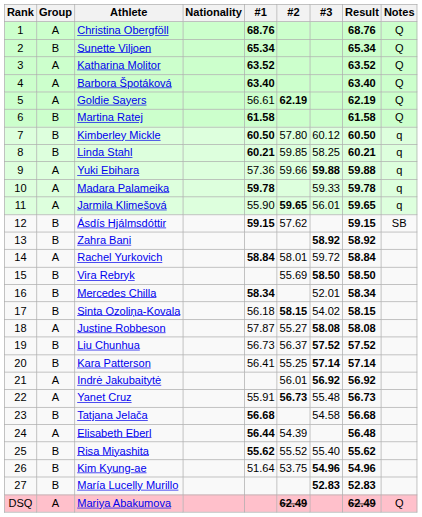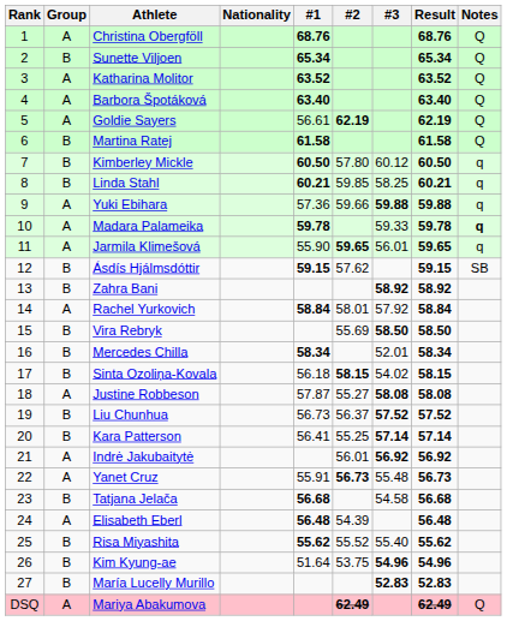 <table class="wikitable sortable" style="text-align:center">
 <tr>
 <th>Rank</th>
 <th>Group</th>
 <th>Athlete</th>
 <th>Nationality</th>
 <th>#1</th>
 <th>#2</th>
 <th>#3</th>
 <th>Result</th>
 <th>Notes</th>
 </tr>
 <tr bgcolor=ccffcc>
 <td>1</td>
 <td>A</td>
 <td align=left><a href='#'>Christina Obergföll</a></td>
 <td align=left></td>
 <td><strong>68.76</strong></td>
 <td></td>
 <td></td>
 <td><strong>68.76</strong></td>
 <td>Q</td>
 </tr>
 <tr bgcolor=ccffcc>
 <td>2</td>
 <td>B</td>
 <td align=left><a href='#'>Sunette Viljoen</a></td>
 <td align=left></td>
 <td><strong>65.34</strong></td>
 <td></td>
 <td></td>
 <td><strong>65.34</strong></td>
 <td>Q</td>
 </tr>
 <tr bgcolor=ccffcc>
 <td>3</td>
 <td>A</td>
 <td align=left><a href='#'>Katharina Molitor</a></td>
 <td align=left></td>
 <td><strong>63.52</strong></td>
 <td></td>
 <td></td>
 <td><strong>63.52</strong></td>
 <td>Q</td>
 </tr>
 <tr bgcolor=ccffcc>
 <td>4</td>
 <td>A</td>
 <td align=left><a href='#'>Barbora Špotáková</a></td>
 <td align=left></td>
 <td><strong>63.40</strong></td>
 <td></td>
 <td></td>
 <td><strong>63.40</strong></td>
 <td>Q</td>
 </tr>
 <tr bgcolor=ccffcc>
 <td>5</td>
 <td>A</td>
 <td align=left><a href='#'>Goldie Sayers</a></td>
 <td align=left></td>
 <td>56.61</td>
 <td><strong>62.19</strong></td>
 <td></td>
 <td><strong>62.19</strong></td>
 <td>Q</td>
 </tr>
 <tr bgcolor=ccffcc>
 <td>6</td>
 <td>B</td>
 <td align=left><a href='#'>Martina Ratej</a></td>
 <td align=left></td>
 <td><strong>61.58</strong></td>
 <td></td>
 <td></td>
 <td><strong>61.58</strong></td>
 <td>Q</td>
 </tr>
 <tr bgcolor=ddffdd>
 <td>7</td>
 <td>B</td>
 <td align=left><a href='#'>Kimberley Mickle</a></td>
 <td align=left></td>
 <td><strong>60.50</strong></td>
 <td>57.80</td>
 <td>60.12</td>
 <td><strong>60.50</strong></td>
 <td>q</td>
 </tr>
 <tr bgcolor=ddffdd>
 <td>8</td>
 <td>B</td>
 <td align=left><a href='#'>Linda Stahl</a></td>
 <td align=left></td>
 <td><strong>60.21</strong></td>
 <td>59.85</td>
 <td>58.25</td>
 <td><strong>60.21</strong></td>
 <td>q</td>
 </tr>
 <tr bgcolor=ddffdd>
 <td>9</td>
 <td>A</td>
 <td align=left><a href='#'>Yuki Ebihara</a></td>
 <td align=left></td>
 <td>57.36</td>
 <td>59.66</td>
 <td><strong>59.88</strong></td>
 <td><strong>59.88</strong></td>
 <td>q</td>
 </tr>
 <tr bgcolor=ddffdd>
 <td>10</td>
 <td>A</td>
 <td align=left><a href='#'>Madara Palameika</a></td>
 <td align=left></td>
 <td><strong>59.78</strong></td>
 <td></td>
 <td>59.33</td>
 <td><strong>59.78</strong></td>
-<td>q</td>
+<td><strong>q</strong></td>
 </tr>
 <tr bgcolor=ddffdd>
 <td>11</td>
 <td>A</td>
 <td align=left><a href='#'>Jarmila Klimešová</a></td>
 <td align=left></td>
 <td>55.90</td>
 <td><strong>59.65</strong></td>
 <td>56.01</td>
 <td><strong>59.65</strong></td>
 <td>q</td>
 </tr>
 <tr>
 <td>12</td>
 <td>B</td>
 <td align=left><a href='#'>Ásdís Hjálmsdóttir</a></td>
 <td align=left></td>
 <td><strong>59.15</strong></td>
 <td>57.62</td>
 <td></td>
 <td><strong>59.15</strong></td>
 <td>SB</td>
 </tr>
 <tr>
 <td>13</td>
 <td>B</td>
 <td align=left><a href='#'>Zahra Bani</a></td>
 <td align=left></td>
 <td></td>
 <td></td>
 <td><strong>58.92</strong></td>
 <td><strong>58.92</strong></td>
 <td></td>
 </tr>
 <tr>
 <td>14</td>
 <td>A</td>
 <td align=left><a href='#'>Rachel Yurkovich</a></td>
 <td align=left></td>
 <td><strong>58.84</strong></td>
 <td>58.01</td>
-<td>59.72</td>
+<td>57.92</td>
 <td><strong>58.84</strong></td>
 <td></td>
 </tr>
 <tr>
 <td>15</td>
 <td>B</td>
 <td align=left><a href='#'>Vira Rebryk</a></td>
 <td align=left></td>
 <td></td>
 <td>55.69</td>
 <td><strong>58.50</strong></td>
 <td><strong>58.50</strong></td>
 <td></td>
 </tr>
 <tr>
 <td>16</td>
 <td>B</td>
 <td align=left><a href='#'>Mercedes Chilla</a></td>
 <td align=left></td>
 <td><strong>58.34</strong></td>
 <td></td>
 <td>52.01</td>
 <td><strong>58.34</strong></td>
 <td></td>
 </tr>
 <tr>
 <td>17</td>
 <td>B</td>
 <td align=left><a href='#'>Sinta Ozoliņa-Kovala</a></td>
 <td align=left></td>
 <td>56.18</td>
 <td><strong>58.15</strong></td>
 <td>54.02</td>
 <td><strong>58.15</strong></td>
 <td></td>
 </tr>
 <tr>
 <td>18</td>
 <td>A</td>
 <td align=left><a href='#'>Justine Robbeson</a></td>
 <td align=left></td>
 <td>57.87</td>
 <td>55.27</td>
 <td><strong>58.08</strong></td>
 <td><strong>58.08</strong></td>
 <td></td>
 </tr>
 <tr>
 <td>19</td>
 <td>B</td>
 <td align=left><a href='#'>Liu Chunhua</a></td>
 <td align=left></td>
 <td>56.73</td>
 <td>56.37</td>
 <td><strong>57.52</strong></td>
 <td><strong>57.52</strong></td>
 <td></td>
 </tr>
 <tr>
 <td>20</td>
 <td>B</td>
 <td align=left><a href='#'>Kara Patterson</a></td>
 <td align=left></td>
 <td>56.41</td>
 <td>55.25</td>
 <td><strong>57.14</strong></td>
 <td><strong>57.14</strong></td>
 <td></td>
 </tr>
 <tr>
 <td>21</td>
 <td>A</td>
 <td align=left><a href='#'>Indrė Jakubaitytė</a></td>
 <td align=left></td>
 <td></td>
 <td>56.01</td>
 <td><strong>56.92</strong></td>
 <td><strong>56.92</strong></td>
 <td></td>
 </tr>
 <tr>
 <td>22</td>
 <td>A</td>
 <td align=left><a href='#'>Yanet Cruz</a></td>
 <td align=left></td>
 <td>55.91</td>
 <td><strong>56.73</strong></td>
 <td>55.48</td>
 <td><strong>56.73</strong></td>
 <td></td>
 </tr>
 <tr>
 <td>23</td>
 <td>B</td>
 <td align=left><a href='#'>Tatjana Jelača</a></td>
 <td align=left></td>
 <td><strong>56.68</strong></td>
 <td></td>
 <td>54.58</td>
 <td><strong>56.68</strong></td>
 <td></td>
 </tr>
 <tr>
 <td>24</td>
 <td>A</td>
 <td align=left><a href='#'>Elisabeth Eberl</a></td>
 <td align=left></td>
-<td><strong>56.44</strong></td>
+<td><strong>56.48</strong></td>
 <td>54.39</td>
 <td></td>
 <td><strong>56.48</strong></td>
 <td></td>
 </tr>
 <tr>
 <td>25</td>
 <td>B</td>
 <td align=left><a href='#'>Risa Miyashita</a></td>
 <td align=left></td>
 <td><strong>55.62</strong></td>
 <td>55.52</td>
 <td>55.40</td>
 <td><strong>55.62</strong></td>
 <td></td>
 </tr>
 <tr>
 <td>26</td>
 <td>B</td>
 <td align=left><a href='#'>Kim Kyung-ae</a></td>
 <td align=left></td>
 <td>51.64</td>
 <td>53.75</td>
 <td><strong>54.96</strong></td>
 <td><strong>54.96</strong></td>
 <td></td>
 </tr>
 <tr>
 <td>27</td>
 <td>B</td>
 <td align=left><a href='#'>María Lucelly Murillo</a></td>
 <td align=left></td>
 <td></td>
 <td></td>
 <td><strong>52.83</strong></td>
 <td><strong>52.83</strong></td>
 <td></td>
 </tr>
 <tr bgcolor=pink>
 <td>DSQ</td>
 <td>A</td>
 <td align=left><a href='#'>Mariya Abakumova</a></td>
 <td align=left></td>
 <td><s></s></td>
 <td><s><strong>62.49</strong></s></td>
 <td></td>
 <td><s><strong>62.49</strong></s></td>
 <td>Q</td>
 </tr>
 </table>
